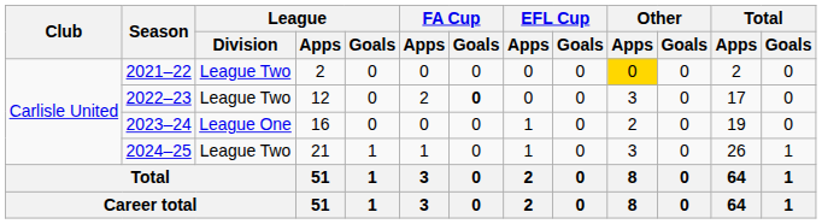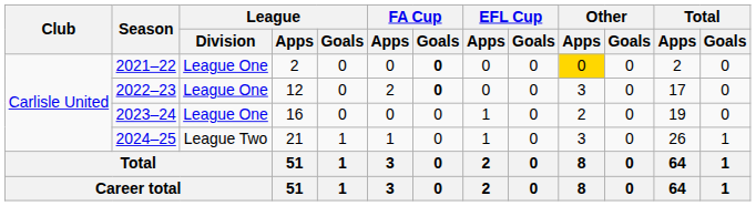 <table class="wikitable" style="text-align:center;">
 <tr>
 <th rowspan="2">Club</th>
 <th rowspan="2">Season</th>
 <th colspan="3">League</th>
 <th colspan="2"><a href='#'>FA Cup</a></th>
 <th colspan="2"><a href='#'>EFL Cup</a></th>
 <th colspan="2">Other</th>
 <th colspan="2">Total</th>
 </tr>
 <tr>
 <th>Division</th>
 <th>Apps</th>
 <th>Goals</th>
 <th>Apps</th>
 <th>Goals</th>
 <th>Apps</th>
 <th>Goals</th>
 <th>Apps</th>
 <th>Goals</th>
 <th>Apps</th>
 <th>Goals</th>
 </tr>
 <tr>
 <td rowspan="4"><a href='#'>Carlisle United</a></td>
 <td><a href='#'>2021–22</a></td>
-<td><a href='#'>League Two</a></td>
+<td><a href='#'>League One</a></td>
 <td>2</td>
 <td>0</td>
 <td>0</td>
-<td>0</td>
+<td><strong>0</strong></td>
 <td>0</td>
 <td>0</td>
 <td style="background: gold;">0</td>
 <td>0</td>
 <td>2</td>
 <td>0</td>
 </tr>
 <tr>
 <td><a href='#'>2022–23</a></td>
-<td>League Two</td>
+<td><a href='#'>League One</a></td>
 <td>12</td>
 <td>0</td>
 <td>2</td>
 <td><strong>0</strong></td>
 <td>0</td>
 <td>0</td>
 <td>3</td>
 <td>0</td>
 <td>17</td>
 <td>0</td>
 </tr>
 <tr>
 <td><a href='#'>2023–24</a></td>
 <td><a href='#'>League One</a></td>
 <td>16</td>
 <td>0</td>
 <td>0</td>
 <td>0</td>
 <td>1</td>
 <td>0</td>
 <td>2</td>
 <td>0</td>
 <td>19</td>
 <td>0</td>
 </tr>
 <tr>
 <td><a href='#'>2024–25</a></td>
 <td>League Two</td>
 <td>21</td>
 <td>1</td>
 <td>1</td>
 <td>0</td>
 <td>1</td>
 <td>0</td>
 <td>3</td>
 <td>0</td>
 <td>26</td>
 <td>1</td>
 </tr>
 <tr>
 <th colspan="3">Total</th>
 <th>51</th>
 <th>1</th>
 <th>3</th>
 <th>0</th>
 <th>2</th>
 <th>0</th>
 <th>8</th>
 <th>0</th>
 <th>64</th>
 <th>1</th>
 </tr>
 <tr>
 <th colspan="3">Career total</th>
 <th>51</th>
 <th>1</th>
 <th>3</th>
 <th>0</th>
 <th>2</th>
 <th>0</th>
 <th>8</th>
 <th>0</th>
 <th>64</th>
 <th>1</th>
 </tr>
 </table>
